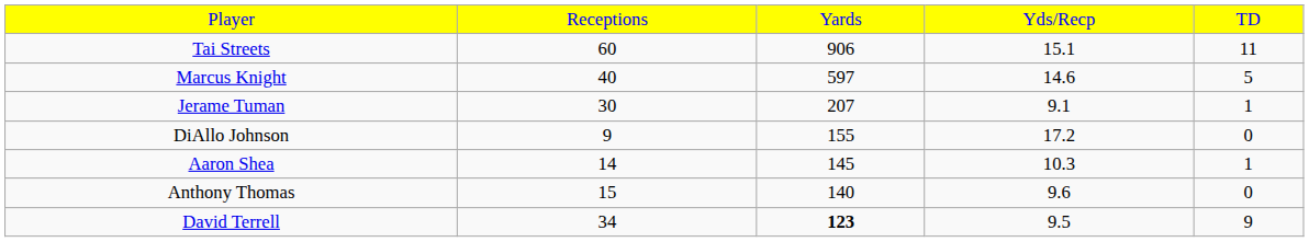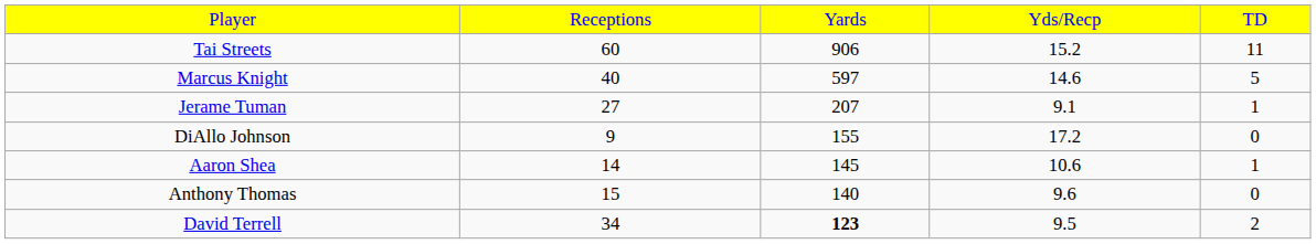 <table class="wikitable" width="90%">
 <tr align="center"  style="background:yellow;color:blue;">
 <td>Player</td>
 <td>Receptions</td>
 <td>Yards</td>
 <td>Yds/Recp</td>
 <td>TD</td>
 </tr>
 <tr align="center" bgcolor="">
 <td><a href='#'>Tai Streets</a></td>
 <td>60</td>
 <td>906</td>
-<td>15.1</td>
+<td>15.2</td>
 <td>11</td>
 </tr>
 <tr align="center" bgcolor="">
 <td><a href='#'>Marcus Knight</a></td>
 <td>40</td>
 <td>597</td>
 <td>14.6</td>
 <td>5</td>
 </tr>
 <tr align="center" bgcolor="">
 <td><a href='#'>Jerame Tuman</a></td>
-<td>30</td>
+<td>27</td>
 <td>207</td>
 <td>9.1</td>
 <td>1</td>
 </tr>
 <tr align="center" bgcolor="">
 <td>DiAllo Johnson</td>
 <td>9</td>
 <td>155</td>
 <td>17.2</td>
 <td>0</td>
 </tr>
 <tr align="center" bgcolor="">
 <td><a href='#'>Aaron Shea</a></td>
 <td>14</td>
 <td>145</td>
-<td>10.3</td>
+<td>10.6</td>
 <td>1</td>
 </tr>
 <tr align="center" bgcolor="">
 <td>Anthony Thomas</td>
 <td>15</td>
 <td>140</td>
 <td>9.6</td>
 <td>0</td>
 </tr>
 <tr align="center" bgcolor="">
 <td><a href='#'>David Terrell</a></td>
 <td>34</td>
 <td><strong>123</strong></td>
 <td>9.5</td>
-<td>9</td>
+<td>2</td>
 </tr>
 </table>
